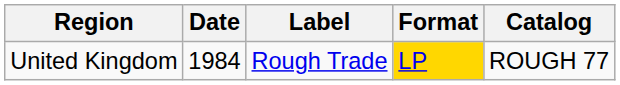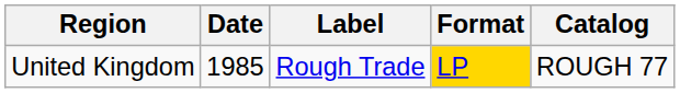 <table class="wikitable">
 <tr>
 <th>Region</th>
 <th>Date</th>
 <th>Label</th>
 <th>Format</th>
 <th>Catalog</th>
 </tr>
 <tr>
 <td>United Kingdom</td>
-<td>1984</td>
+<td>1985</td>
 <td><a href='#'>Rough Trade</a></td>
 <td style="background: gold;"><a href='#'>LP</a></td>
 <td>ROUGH 77</td>
 </tr>
 </table>
